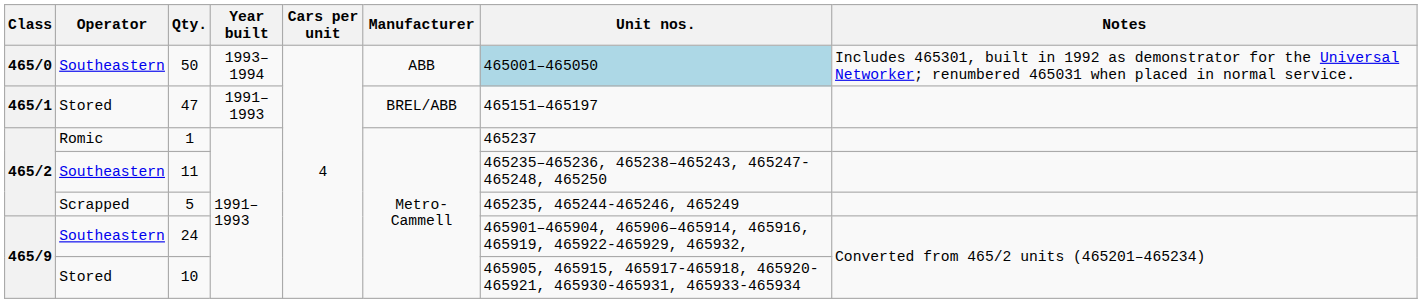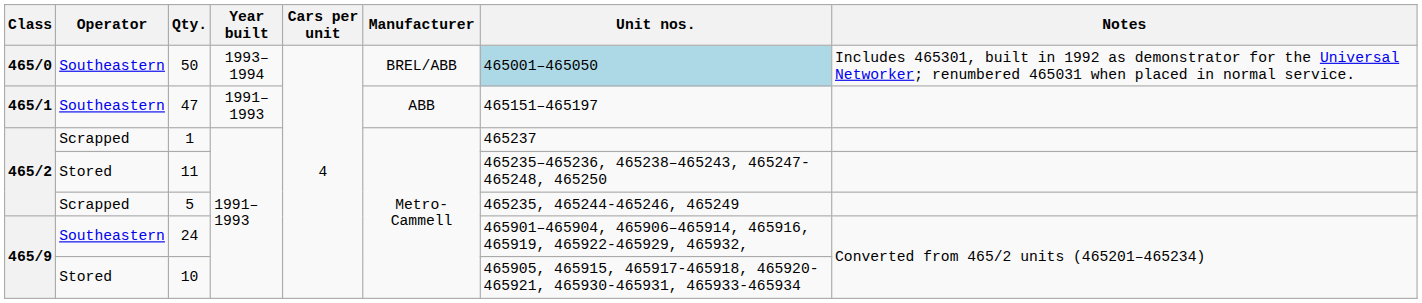 <table class="wikitable">
 <tr>
 <th>Class</th>
 <th>Operator</th>
 <th>Qty.</th>
 <th>Year built</th>
 <th>Cars per unit</th>
 <th>Manufacturer</th>
 <th>Unit nos.</th>
 <th>Notes</th>
 </tr>
 <tr>
 <th>465/0</th>
 <td><a href='#'>Southeastern</a></td>
 <td align=center>50</td>
 <td align=center>1993–1994</td>
 <td rowspan="7" align="center">4</td>
-<td align=center>ABB</td>
+<td align=center>BREL/ABB</td>
 <td style="background: lightblue;">465001–465050</td>
 <td>Includes 465301, built in 1992 as demonstrator for the <a href='#'>Universal Networker</a>; renumbered 465031 when placed in normal service.</td>
 </tr>
 <tr>
 <th>465/1</th>
-<td>Stored</td>
+<td><a href='#'>Southeastern</a></td>
 <td align=center>47</td>
 <td align=center>1991–1993</td>
-<td align=center>BREL/ABB</td>
+<td align=center>ABB</td>
 <td>465151–465197</td>
 <td></td>
 </tr>
 <tr>
 <th rowspan="3">465/2</th>
-<td>Romic</td>
+<td>Scrapped</td>
 <td align="center">1</td>
 <td rowspan="5">1991–1993</td>
 <td rowspan="5" align="center">Metro-Cammell</td>
 <td>465237</td>
 <td></td>
 </tr>
 <tr>
-<td><a href='#'>Southeastern</a></td>
+<td>Stored</td>
 <td align="center">11</td>
 <td>465235–465236, 465238–465243, 465247-465248, 465250</td>
 <td></td>
 </tr>
 <tr>
 <td>Scrapped</td>
 <td align=center>5</td>
 <td>465235, 465244-465246,  465249</td>
 <td></td>
 </tr>
 <tr>
 <th rowspan=2>465/9</th>
 <td><a href='#'>Southeastern</a></td>
 <td align=center>24</td>
 <td>465901–465904, 465906–465914, 465916, 465919, 465922-465929, 465932,</td>
 <td rowspan=2>Converted from 465/2 units (465201–465234)</td>
 </tr>
 <tr>
 <td>Stored</td>
 <td align=center>10</td>
 <td>465905, 465915, 465917-465918, 465920-465921, 465930-465931, 465933-465934</td>
 </tr>
 </table>
